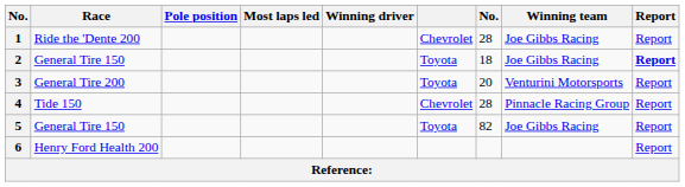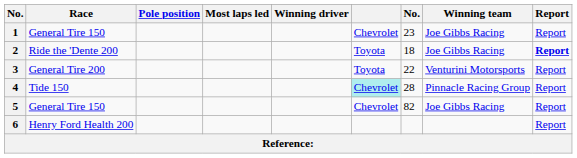 <table class="wikitable" style="font-size:95%">
 <tr>
 <th>No.</th>
 <th>Race</th>
 <th><a href='#'>Pole position</a></th>
 <th>Most laps led</th>
 <th>Winning driver</th>
 <th></th>
 <th>No.</th>
 <th>Winning team</th>
 <th>Report</th>
 </tr>
 <tr>
 <th>1</th>
-<td><a href='#'>Ride the 'Dente 200</a></td>
+<td><a href='#'>General Tire 150</a></td>
 <td></td>
 <td></td>
 <td></td>
 <td><a href='#'>Chevrolet</a></td>
-<td>28</td>
+<td>23</td>
 <td><a href='#'>Joe Gibbs Racing</a></td>
 <td><a href='#'>Report</a></td>
 </tr>
 <tr>
 <th>2</th>
-<td><a href='#'>General Tire 150</a></td>
+<td><a href='#'>Ride the 'Dente 200</a></td>
 <td></td>
 <td></td>
 <td></td>
 <td><a href='#'>Toyota</a></td>
 <td>18</td>
 <td><a href='#'>Joe Gibbs Racing</a></td>
 <td><strong><a href='#'>Report</a></strong></td>
 </tr>
 <tr>
 <th>3</th>
 <td><a href='#'>General Tire 200</a></td>
 <td></td>
 <td></td>
 <td></td>
 <td><a href='#'>Toyota</a></td>
-<td>20</td>
+<td>22</td>
 <td><a href='#'>Venturini Motorsports</a></td>
 <td><a href='#'>Report</a></td>
 </tr>
 <tr>
 <th>4</th>
 <td><a href='#'>Tide 150</a></td>
 <td></td>
 <td></td>
 <td></td>
-<td><a href='#'>Chevrolet</a></td>
+<td style="background: paleturquoise;"><a href='#'>Chevrolet</a></td>
 <td>28</td>
 <td nowrap><a href='#'>Pinnacle Racing Group</a></td>
 <td><a href='#'>Report</a></td>
 </tr>
 <tr>
 <th>5</th>
 <td><a href='#'>General Tire 150</a></td>
 <td></td>
 <td></td>
 <td></td>
-<td><a href='#'>Toyota</a></td>
+<td><a href='#'>Chevrolet</a></td>
 <td>82</td>
 <td><a href='#'>Joe Gibbs Racing</a></td>
 <td><a href='#'>Report</a></td>
 </tr>
 <tr>
 <th>6</th>
 <td><a href='#'>Henry Ford Health 200</a></td>
 <td></td>
 <td></td>
 <td></td>
 <td></td>
 <td></td>
 <td></td>
 <td><a href='#'>Report</a></td>
 </tr>
 <tr>
 <th colspan="9">Reference:</th>
 </tr>
 </table>
